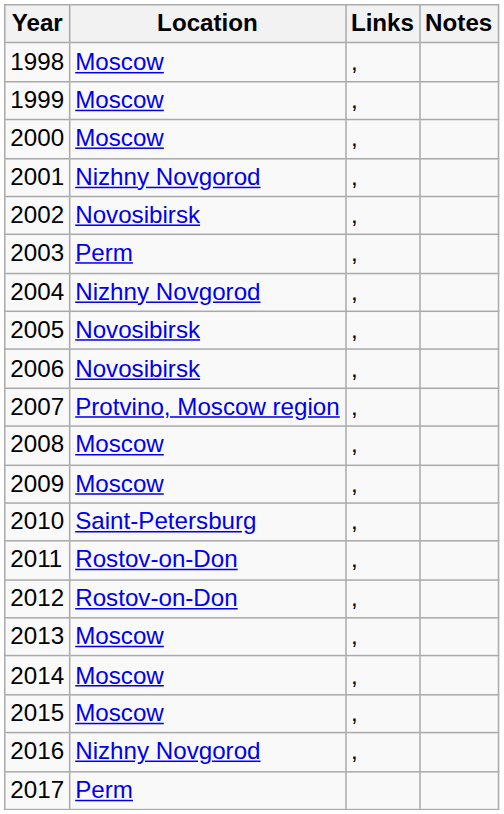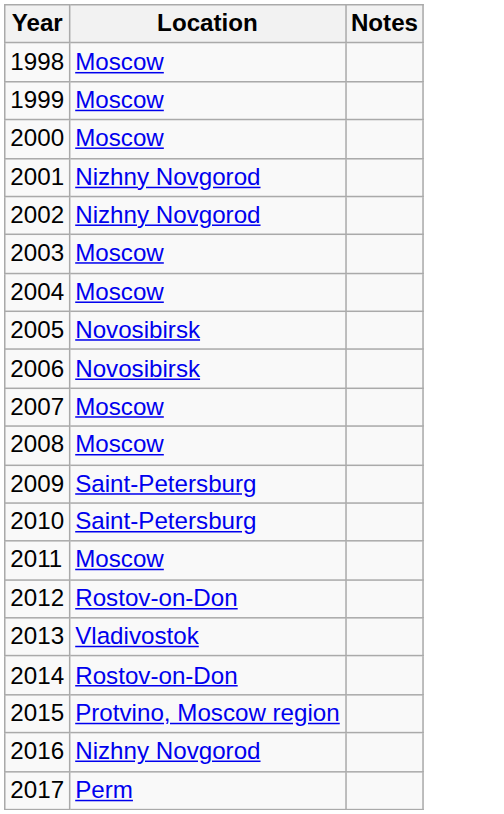 <table class="wikitable">
 <tr>
 <th>Year</th>
 <th>Location</th>
-<th>Links</th>
 <th>Notes</th>
 </tr>
 <tr>
 <td>1998</td>
 <td><a href='#'>Moscow</a></td>
-<td>, </td>
 <td></td>
 </tr>
 <tr>
 <td>1999</td>
 <td><a href='#'>Moscow</a></td>
-<td>, </td>
 <td></td>
 </tr>
 <tr>
 <td>2000</td>
 <td><a href='#'>Moscow</a></td>
-<td>, </td>
 <td></td>
 </tr>
 <tr>
 <td>2001</td>
 <td><a href='#'>Nizhny Novgorod</a></td>
-<td>, </td>
 <td></td>
 </tr>
 <tr>
 <td>2002</td>
-<td><a href='#'>Novosibirsk</a></td>
-<td>, </td>
+<td><a href='#'>Nizhny Novgorod</a></td>
 <td></td>
 </tr>
 <tr>
 <td>2003</td>
-<td><a href='#'>Perm</a></td>
-<td>, </td>
+<td><a href='#'>Moscow</a></td>
 <td></td>
 </tr>
 <tr>
 <td>2004</td>
-<td><a href='#'>Nizhny Novgorod</a></td>
-<td>, </td>
+<td><a href='#'>Moscow</a></td>
 <td></td>
 </tr>
 <tr>
 <td>2005</td>
 <td><a href='#'>Novosibirsk</a></td>
-<td>, </td>
 <td></td>
 </tr>
 <tr>
 <td>2006</td>
 <td><a href='#'>Novosibirsk</a></td>
-<td>, </td>
 <td></td>
 </tr>
 <tr>
 <td>2007</td>
-<td><a href='#'>Protvino, Moscow region</a></td>
-<td>, </td>
+<td><a href='#'>Moscow</a></td>
 <td></td>
 </tr>
 <tr>
 <td>2008</td>
 <td><a href='#'>Moscow</a></td>
-<td>, </td>
 <td></td>
 </tr>
 <tr>
 <td>2009</td>
-<td><a href='#'>Moscow</a></td>
-<td>, </td>
+<td><a href='#'>Saint-Petersburg</a></td>
 <td></td>
 </tr>
 <tr>
 <td>2010</td>
 <td><a href='#'>Saint-Petersburg</a></td>
-<td>, </td>
 <td></td>
 </tr>
 <tr>
 <td>2011</td>
-<td><a href='#'>Rostov-on-Don</a></td>
-<td>, </td>
+<td><a href='#'>Moscow</a></td>
 <td></td>
 </tr>
 <tr>
 <td>2012</td>
 <td><a href='#'>Rostov-on-Don</a></td>
-<td>, </td>
 <td></td>
 </tr>
 <tr>
 <td>2013</td>
-<td><a href='#'>Moscow</a></td>
-<td>, </td>
+<td><a href='#'>Vladivostok</a></td>
 <td></td>
 </tr>
 <tr>
 <td>2014</td>
-<td><a href='#'>Moscow</a></td>
-<td>, </td>
+<td><a href='#'>Rostov-on-Don</a></td>
 <td></td>
 </tr>
 <tr>
 <td>2015</td>
-<td><a href='#'>Moscow</a></td>
-<td>, </td>
+<td><a href='#'>Protvino, Moscow region</a></td>
 <td></td>
 </tr>
 <tr>
 <td>2016</td>
 <td><a href='#'>Nizhny Novgorod</a></td>
-<td>, </td>
 <td></td>
 </tr>
 <tr>
 <td>2017</td>
 <td><a href='#'>Perm</a></td>
 <td></td>
-<td></td>
 </tr>
 </table>
